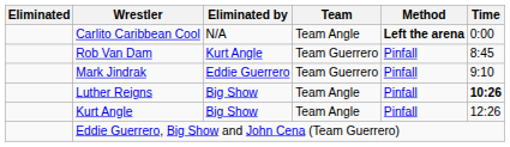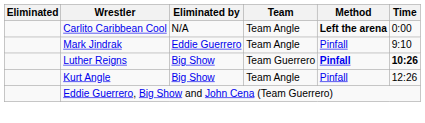 <table class="wikitable sortable">
 <tr>
 <th>Eliminated</th>
 <th>Wrestler</th>
 <th>Eliminated by</th>
 <th>Team</th>
 <th>Method</th>
 <th>Time</th>
 </tr>
 <tr>
 <td></td>
 <td><a href='#'>Carlito Caribbean Cool</a></td>
 <td>N/A</td>
 <td>Team Angle</td>
 <td><strong>Left the arena</strong></td>
 <td>0:00</td>
 </tr>
 <tr>
 <td></td>
-<td><a href='#'>Rob Van Dam</a></td>
-<td><a href='#'>Kurt Angle</a></td>
-<td>Team Guerrero</td>
-<td><a href='#'>Pinfall</a></td>
-<td>8:45</td>
-</tr>
-<tr>
-<td></td>
 <td><a href='#'>Mark Jindrak</a></td>
 <td><a href='#'>Eddie Guerrero</a></td>
-<td>Team Guerrero</td>
+<td>Team Angle</td>
 <td><a href='#'>Pinfall</a></td>
 <td>9:10</td>
 </tr>
 <tr>
 <td></td>
 <td><a href='#'>Luther Reigns</a></td>
 <td><a href='#'>Big Show</a></td>
-<td>Team Angle</td>
-<td><a href='#'>Pinfall</a></td>
+<td>Team Guerrero</td>
+<td><strong><a href='#'>Pinfall</a></strong></td>
 <td><strong>10:26</strong></td>
 </tr>
 <tr>
 <td></td>
 <td><a href='#'>Kurt Angle</a></td>
 <td><a href='#'>Big Show</a></td>
 <td>Team Angle</td>
 <td><a href='#'>Pinfall</a></td>
 <td>12:26</td>
 </tr>
 <tr>
 <td></td>
 <td colspan="5"><a href='#'>Eddie Guerrero</a>, <a href='#'>Big Show</a> and <a href='#'>John Cena</a> (Team Guerrero)</td>
 </tr>
 </table>
